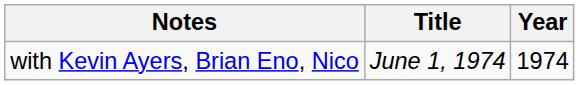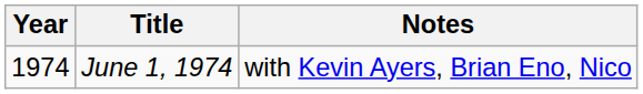 <table class="wikitable">
 <tr>
+<th>Year</th>
+<th>Title</th>
 <th>Notes</th>
-<th>Title</th>
-<th>Year</th>
 </tr>
 <tr>
+<td>1974</td>
+<td><em>June 1, 1974</em></td>
 <td>with <a href='#'>Kevin Ayers</a>, <a href='#'>Brian Eno</a>, <a href='#'>Nico</a></td>
-<td><em>June 1, 1974</em></td>
-<td>1974</td>
 </tr>
 </table>
